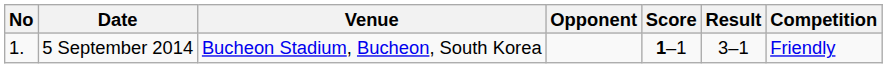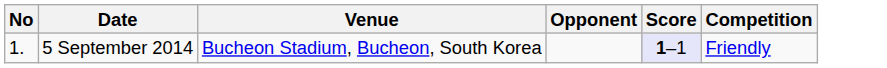 <table class="wikitable" style="font-size:85%;">
 <tr>
 <th>No</th>
 <th>Date</th>
 <th>Venue</th>
 <th>Opponent</th>
 <th>Score</th>
-<th>Result</th>
 <th>Competition</th>
 </tr>
 <tr>
 <td>1.</td>
 <td>5 September 2014</td>
 <td><a href='#'>Bucheon Stadium</a>, <a href='#'>Bucheon</a>, South Korea</td>
 <td></td>
-<td align=center><strong>1</strong>–1</td>
-<td align=center>3–1</td>
+<td align=center style="background: lavender;"><strong>1</strong>–1</td>
 <td><a href='#'>Friendly</a></td>
 </tr>
 </table>
